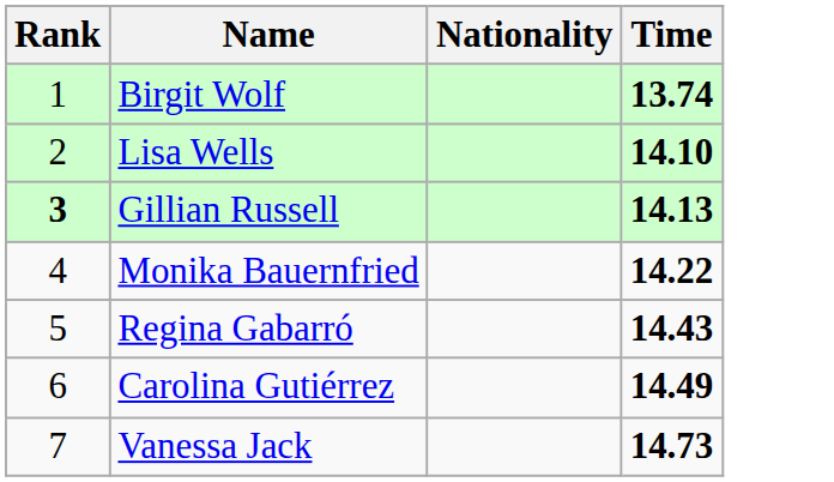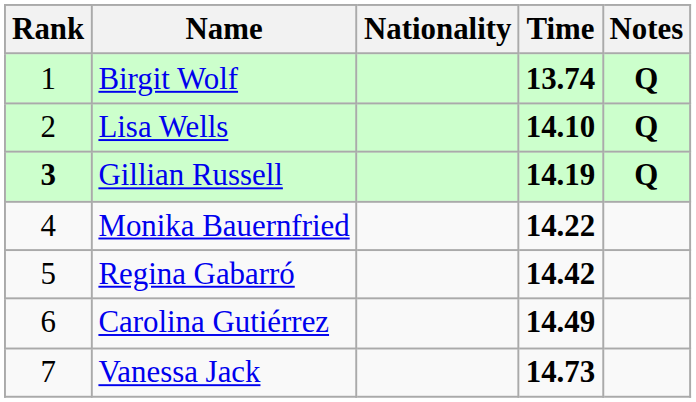 <table class="wikitable sortable" style="text-align:center">
 <tr>
 <th>Rank</th>
 <th>Name</th>
 <th>Nationality</th>
 <th>Time</th>
+<th>Notes</th>
 </tr>
 <tr bgcolor=ccffcc>
 <td>1</td>
 <td align=left><a href='#'>Birgit Wolf</a></td>
 <td align=left></td>
 <td><strong>13.74</strong></td>
+<td><strong>Q</strong></td>
 </tr>
 <tr bgcolor=ccffcc>
 <td>2</td>
 <td align=left><a href='#'>Lisa Wells</a></td>
 <td align=left></td>
 <td><strong>14.10</strong></td>
+<td><strong>Q</strong></td>
 </tr>
 <tr bgcolor=ccffcc>
 <td><strong>3</strong></td>
 <td align=left><a href='#'>Gillian Russell</a></td>
 <td align=left></td>
-<td><strong>14.13</strong></td>
+<td><strong>14.19</strong></td>
+<td><strong>Q</strong></td>
 </tr>
 <tr>
 <td>4</td>
 <td align=left><a href='#'>Monika Bauernfried</a></td>
 <td align=left></td>
 <td><strong>14.22</strong></td>
+<td></td>
 </tr>
 <tr>
 <td>5</td>
 <td align=left><a href='#'>Regina Gabarró</a></td>
 <td align=left></td>
-<td><strong>14.43</strong></td>
+<td><strong>14.42</strong></td>
+<td></td>
 </tr>
 <tr>
 <td>6</td>
 <td align=left><a href='#'>Carolina Gutiérrez</a></td>
 <td align=left></td>
 <td><strong>14.49</strong></td>
+<td></td>
 </tr>
 <tr>
 <td>7</td>
 <td align=left><a href='#'>Vanessa Jack</a></td>
 <td align=left></td>
 <td><strong>14.73</strong></td>
+<td></td>
 </tr>
 </table>
